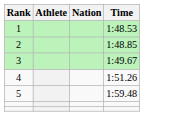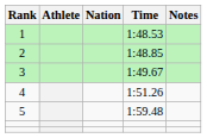 <table class="wikitable plainrowheaders sortable" style="text-align:center;">
 <tr>
 <th scope=col>Rank</th>
 <th scope=col>Athlete</th>
 <th scope=col>Nation</th>
 <th scope=col>Time</th>
+<th scope=col>Notes</th>
 </tr>
 <tr bgcolor=#bbf3bb>
 <td>1</td>
 <th scope=row style="background:#bbf3bb; text-align:left;"></th>
 <td align=left></td>
 <td>1:48.53</td>
+<td></td>
 </tr>
 <tr bgcolor=#bbf3bb>
 <td>2</td>
 <th scope=row style="background:#bbf3bb; text-align:left;"></th>
 <td align=left></td>
 <td>1:48.85</td>
+<td></td>
 </tr>
 <tr bgcolor=#bbf3bb>
 <td>3</td>
 <th scope=row style="background:#bbf3bb; text-align:left;"></th>
 <td align=left></td>
 <td>1:49.67</td>
+<td></td>
 </tr>
 <tr>
 <td>4</td>
 <th scope=row style=text-align:left;></th>
 <td align=left></td>
 <td>1:51.26</td>
+<td></td>
 </tr>
 <tr>
 <td>5</td>
 <th scope=row style=text-align:left;></th>
 <td align=left></td>
 <td>1:59.48</td>
-</tr>
-<tr>
-<td></td>
-<th scope=row style=text-align:left;></th>
-<td align=left></td>
 <td></td>
 </tr>
 <tr>
 <td></td>
 <th scope=row style=text-align:left;></th>
 <td align=left></td>
 <td></td>
+<td></td>
+</tr>
+<tr>
+<td></td>
+<th scope=row style=text-align:left;></th>
+<td align=left></td>
+<td></td>
+<td></td>
 </tr>
 </table>
